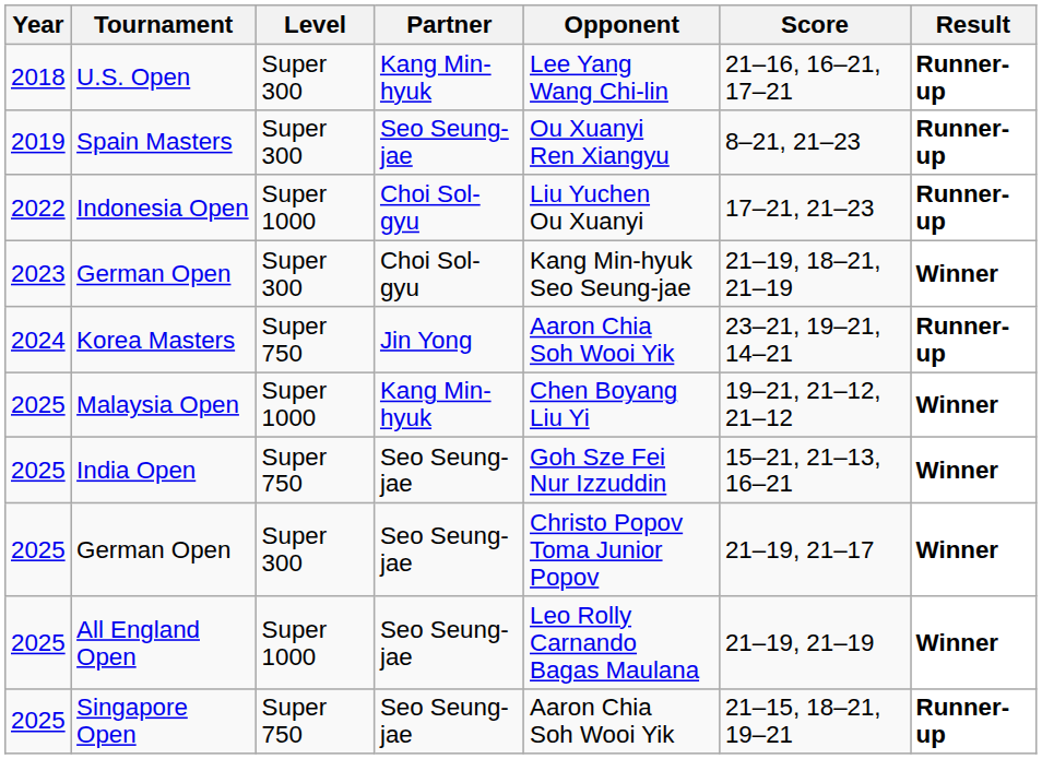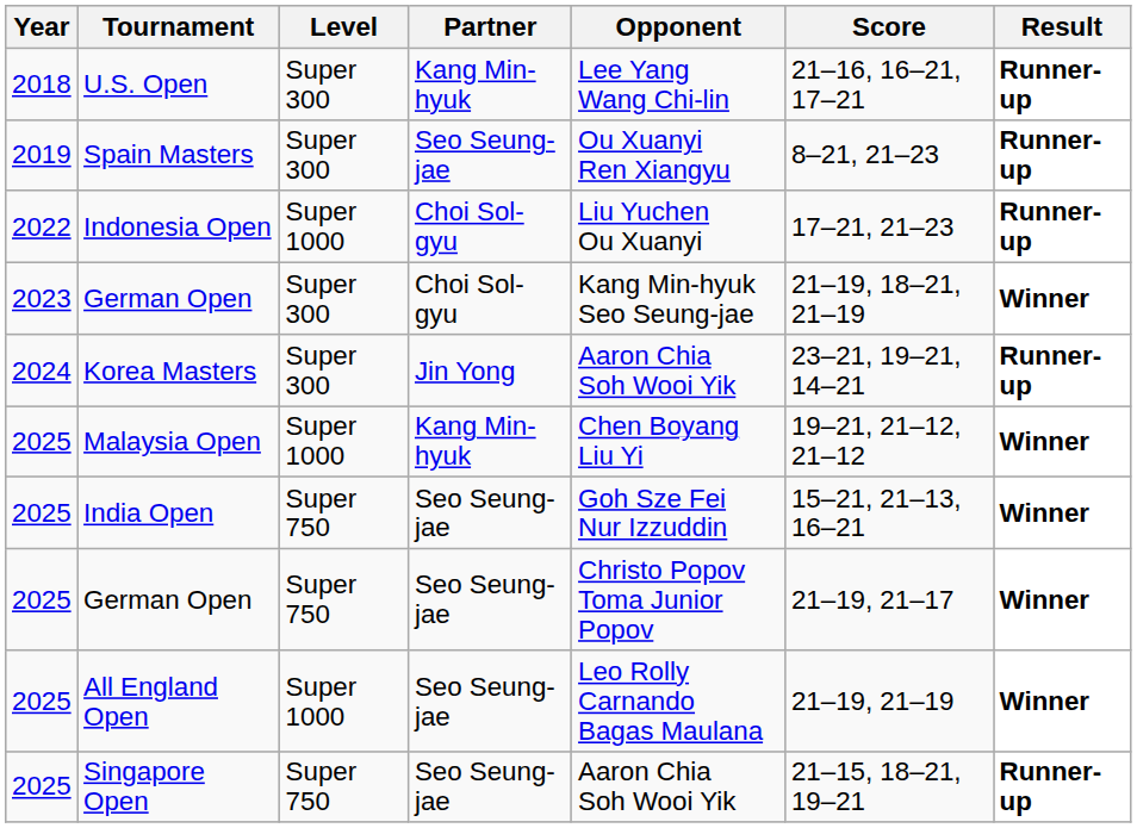 <table class="sortable wikitable" style="font-size: 90%;">
 <tr>
 <th>Year</th>
 <th>Tournament</th>
 <th>Level</th>
 <th>Partner</th>
 <th>Opponent</th>
 <th>Score</th>
 <th>Result</th>
 </tr>
 <tr>
 <td align="center"><a href='#'>2018</a></td>
 <td align="left"><a href='#'>U.S. Open</a></td>
 <td align="left">Super 300</td>
 <td align="left"> <a href='#'>Kang Min-hyuk</a></td>
 <td align="left"> <a href='#'>Lee Yang</a><br> <a href='#'>Wang Chi-lin</a></td>
 <td align="left">21–16, 16–21, 17–21</td>
 <td style="text-align:left; background:white"> <strong>Runner-up</strong></td>
 </tr>
 <tr>
 <td align="center"><a href='#'>2019</a></td>
 <td align="left"><a href='#'>Spain Masters</a></td>
 <td align="left">Super 300</td>
 <td align="left"> <a href='#'>Seo Seung-jae</a></td>
 <td align="left"> <a href='#'>Ou Xuanyi</a><br> <a href='#'>Ren Xiangyu</a></td>
 <td align="left">8–21, 21–23</td>
 <td style="text-align:left; background:white"> <strong>Runner-up</strong></td>
 </tr>
 <tr>
 <td align="center"><a href='#'>2022</a></td>
 <td align="left"><a href='#'>Indonesia Open</a></td>
 <td align="left">Super 1000</td>
 <td align="left"> <a href='#'>Choi Sol-gyu</a></td>
 <td align="left"> <a href='#'>Liu Yuchen</a><br> Ou Xuanyi</td>
 <td align="left">17–21, 21–23</td>
 <td style="text-align:left; background:white"> <strong>Runner-up</strong></td>
 </tr>
 <tr>
 <td align="center"><a href='#'>2023</a></td>
 <td align="left"><a href='#'>German Open</a></td>
 <td align="left">Super 300</td>
 <td align="left"> Choi Sol-gyu</td>
 <td align="left"> Kang Min-hyuk<br> Seo Seung-jae</td>
 <td align="left">21–19, 18–21, 21–19</td>
 <td style="text-align:left; background:white"> <strong>Winner</strong></td>
 </tr>
 <tr>
 <td align="center"><a href='#'>2024</a></td>
 <td align="left"><a href='#'>Korea Masters</a></td>
-<td align="left">Super 750</td>
+<td align="left">Super 300</td>
 <td align="left"> <a href='#'>Jin Yong</a></td>
 <td align="left"> <a href='#'>Aaron Chia</a><br> <a href='#'>Soh Wooi Yik</a></td>
 <td align="left">23–21, 19–21, 14–21</td>
 <td style="text-align:left; background:white"> <strong>Runner-up</strong></td>
 </tr>
 <tr>
 <td align="center"><a href='#'>2025</a></td>
 <td align="left"><a href='#'>Malaysia Open</a></td>
 <td align="left">Super 1000</td>
 <td align="left"> <a href='#'>Kang Min-hyuk</a></td>
 <td align="left"> <a href='#'>Chen Boyang</a><br> <a href='#'>Liu Yi</a></td>
 <td align="left">19–21, 21–12, 21–12</td>
 <td style="text-align:left; background:white"> <strong>Winner</strong></td>
 </tr>
 <tr>
 <td align="center"><a href='#'>2025</a></td>
 <td align="left"><a href='#'>India Open</a></td>
 <td align="left">Super 750</td>
 <td align="left"> Seo Seung-jae</td>
 <td align="left"> <a href='#'>Goh Sze Fei</a><br> <a href='#'>Nur Izzuddin</a></td>
 <td align="left">15–21, 21–13, 16–21</td>
 <td style="text-align:left; background:white"> <strong>Winner</strong></td>
 </tr>
 <tr>
 <td align="center"><a href='#'>2025</a></td>
 <td align="left">German Open</td>
-<td align="left">Super 300</td>
+<td align="left">Super 750</td>
 <td align="left"> Seo Seung-jae</td>
 <td align="left"> <a href='#'>Christo Popov</a><br> <a href='#'>Toma Junior Popov</a></td>
 <td align="left">21–19, 21–17</td>
 <td style="text-align:left; background:white"> <strong>Winner</strong></td>
 </tr>
 <tr>
 <td align="center"><a href='#'>2025</a></td>
 <td align="left"><a href='#'>All England Open</a></td>
 <td align="left">Super 1000</td>
 <td align="left"> Seo Seung-jae</td>
 <td align="left"> <a href='#'>Leo Rolly Carnando</a><br> <a href='#'>Bagas Maulana</a></td>
 <td align="left">21–19, 21–19</td>
 <td style="text-align:left; background: white"> <strong>Winner</strong></td>
 </tr>
 <tr>
 <td align="center"><a href='#'>2025</a></td>
 <td align="left"><a href='#'>Singapore Open</a></td>
 <td align="left">Super 750</td>
 <td align="left"> Seo Seung-jae</td>
 <td align="left"> Aaron Chia<br> Soh Wooi Yik</td>
 <td align="left">21–15, 18–21, 19–21</td>
 <td style="text-align:left; background: white"> <strong>Runner-up</strong></td>
 </tr>
 </table>
